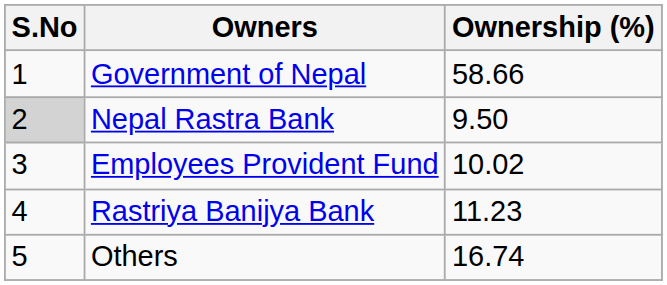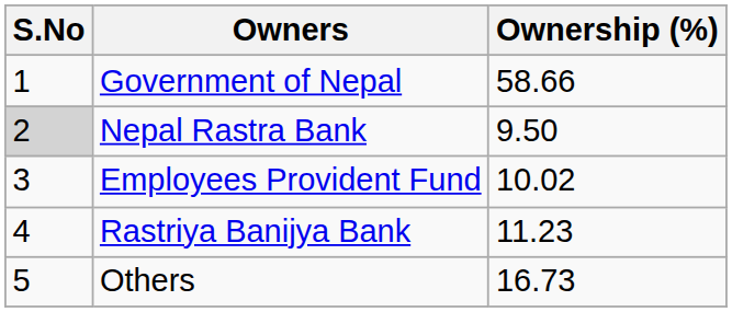 <table class="wikitable">
 <tr>
 <th>S.No</th>
 <th>Owners</th>
 <th>Ownership (%)</th>
 </tr>
 <tr>
 <td>1</td>
 <td><a href='#'>Government of Nepal</a></td>
 <td>58.66</td>
 </tr>
 <tr>
 <td style="background: lightgrey;">2</td>
 <td><a href='#'>Nepal Rastra Bank</a></td>
 <td>9.50</td>
 </tr>
 <tr>
 <td>3</td>
 <td><a href='#'>Employees Provident Fund</a></td>
 <td>10.02</td>
 </tr>
 <tr>
 <td>4</td>
 <td><a href='#'>Rastriya Banijya Bank</a></td>
 <td>11.23</td>
 </tr>
 <tr>
 <td>5</td>
 <td>Others</td>
-<td>16.74</td>
+<td>16.73</td>
 </tr>
 </table>
